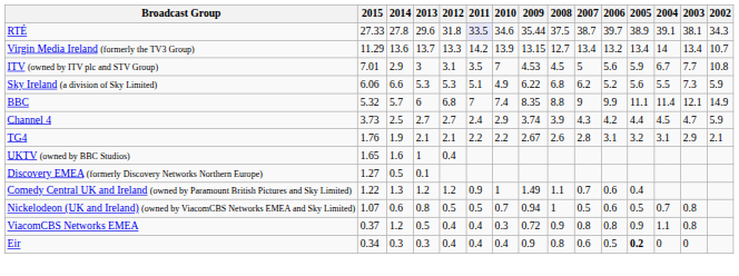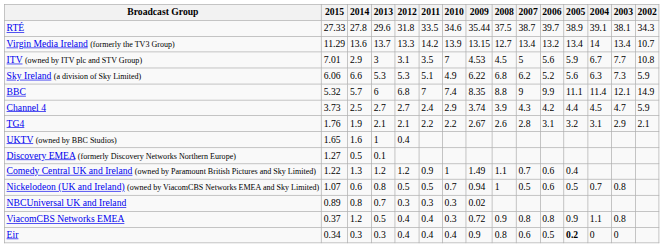 <table class="wikitable" style="font-size: 90%">
 <tr>
 <th>Broadcast Group</th>
 <th>2015</th>
 <th>2014</th>
 <th>2013</th>
 <th>2012</th>
 <th>2011</th>
 <th>2010</th>
 <th>2009</th>
 <th>2008</th>
 <th>2007</th>
 <th>2006</th>
 <th>2005</th>
 <th>2004</th>
 <th>2003</th>
 <th>2002</th>
 </tr>
 <tr>
 <td><a href='#'>RTÉ</a></td>
 <td>27.33</td>
 <td>27.8</td>
 <td>29.6</td>
 <td>31.8</td>
-<td style="background: lavender;">33.5</td>
+<td>33.5</td>
 <td>34.6</td>
 <td>35.44</td>
 <td>37.5</td>
 <td>38.7</td>
 <td>39.7</td>
 <td>38.9</td>
 <td>39.1</td>
 <td>38.1</td>
 <td>34.3</td>
 </tr>
 <tr>
 <td><a href='#'>Virgin Media Ireland</a> <small>(formerly the TV3 Group)</small></td>
 <td>11.29</td>
 <td>13.6</td>
 <td>13.7</td>
 <td>13.3</td>
 <td>14.2</td>
 <td>13.9</td>
 <td>13.15</td>
 <td>12.7</td>
 <td>13.4</td>
 <td>13.2</td>
 <td>13.4</td>
 <td>14</td>
 <td>13.4</td>
 <td>10.7</td>
 </tr>
 <tr>
 <td><a href='#'>ITV</a> <small>(owned by ITV plc and STV Group)</small></td>
 <td>7.01</td>
 <td>2.9</td>
 <td>3</td>
 <td>3.1</td>
 <td>3.5</td>
 <td>7</td>
 <td>4.53</td>
 <td>4.5</td>
 <td>5</td>
 <td>5.6</td>
 <td>5.9</td>
 <td>6.7</td>
 <td>7.7</td>
 <td>10.8</td>
 </tr>
 <tr>
 <td><a href='#'>Sky Ireland</a> <small>(a division of Sky Limited)</small></td>
 <td>6.06</td>
 <td>6.6</td>
 <td>5.3</td>
 <td>5.3</td>
 <td>5.1</td>
 <td>4.9</td>
 <td>6.22</td>
 <td>6.8</td>
 <td>6.2</td>
 <td>5.2</td>
 <td>5.6</td>
-<td>5.5</td>
+<td>6.3</td>
 <td>7.3</td>
 <td>5.9</td>
 </tr>
 <tr>
 <td><a href='#'>BBC</a></td>
 <td>5.32</td>
 <td>5.7</td>
 <td>6</td>
 <td>6.8</td>
 <td>7</td>
 <td>7.4</td>
 <td>8.35</td>
 <td>8.8</td>
 <td>9</td>
 <td>9.9</td>
 <td>11.1</td>
 <td>11.4</td>
 <td>12.1</td>
 <td>14.9</td>
 </tr>
 <tr>
 <td><a href='#'>Channel 4</a></td>
 <td>3.73</td>
 <td>2.5</td>
 <td>2.7</td>
 <td>2.7</td>
 <td>2.4</td>
 <td>2.9</td>
 <td>3.74</td>
 <td>3.9</td>
 <td>4.3</td>
 <td>4.2</td>
 <td>4.4</td>
 <td>4.5</td>
 <td>4.7</td>
 <td>5.9</td>
 </tr>
 <tr>
 <td><a href='#'>TG4</a></td>
 <td>1.76</td>
 <td>1.9</td>
 <td>2.1</td>
 <td>2.1</td>
 <td>2.2</td>
 <td>2.2</td>
 <td>2.67</td>
 <td>2.6</td>
 <td>2.8</td>
 <td>3.1</td>
 <td>3.2</td>
 <td>3.1</td>
 <td>2.9</td>
 <td>2.1</td>
 </tr>
 <tr>
 <td><a href='#'>UKTV</a> <small>(owned by BBC Studios)</small></td>
 <td>1.65</td>
 <td>1.6</td>
 <td>1</td>
 <td>0.4</td>
 <td></td>
 <td></td>
 <td></td>
 <td></td>
 <td></td>
 <td></td>
 <td></td>
 <td></td>
 <td></td>
 <td></td>
 </tr>
 <tr>
 <td><a href='#'>Discovery EMEA</a> <small>(formerly Discovery Networks Northern Europe)</small></td>
 <td>1.27</td>
 <td>0.5</td>
 <td>0.1</td>
 <td></td>
 <td></td>
 <td></td>
 <td></td>
 <td></td>
 <td></td>
 <td></td>
 <td></td>
 <td></td>
 <td></td>
 <td></td>
 </tr>
 <tr>
 <td><a href='#'>Comedy Central UK and Ireland</a> <small>(owned by Paramount British Pictures and Sky Limited)</small></td>
 <td>1.22</td>
 <td>1.3</td>
 <td>1.2</td>
 <td>1.2</td>
 <td>0.9</td>
 <td>1</td>
 <td>1.49</td>
 <td>1.1</td>
 <td>0.7</td>
 <td>0.6</td>
 <td>0.4</td>
 <td></td>
 <td></td>
 <td></td>
 </tr>
 <tr>
 <td><a href='#'>Nickelodeon (UK and Ireland)</a> <small>(owned by ViacomCBS Networks EMEA and Sky Limited)</small></td>
 <td>1.07</td>
 <td>0.6</td>
 <td>0.8</td>
 <td>0.5</td>
 <td>0.5</td>
 <td>0.7</td>
 <td>0.94</td>
 <td>1</td>
 <td>0.5</td>
 <td>0.6</td>
 <td>0.5</td>
 <td>0.7</td>
 <td>0.8</td>
 <td></td>
 </tr>
 <tr>
+<td><a href='#'>NBCUniversal UK and Ireland</a></td>
+<td>0.89</td>
+<td>0.8</td>
+<td>0.7</td>
+<td>0.3</td>
+<td>0.3</td>
+<td>0.3</td>
+<td>0.02</td>
+<td></td>
+<td></td>
+<td></td>
+<td></td>
+<td></td>
+<td></td>
+<td></td>
+</tr>
+<tr>
 <td><a href='#'>ViacomCBS Networks EMEA</a></td>
 <td>0.37</td>
 <td>1.2</td>
 <td>0.5</td>
 <td>0.4</td>
 <td>0.4</td>
 <td>0.3</td>
 <td>0.72</td>
 <td>0.9</td>
 <td>0.8</td>
 <td>0.8</td>
 <td>0.9</td>
 <td>1.1</td>
 <td>0.8</td>
 <td></td>
 </tr>
 <tr>
 <td><a href='#'>Eir</a></td>
 <td>0.34</td>
 <td>0.3</td>
 <td>0.3</td>
 <td>0.4</td>
 <td>0.4</td>
 <td>0.4</td>
 <td>0.9</td>
 <td>0.8</td>
 <td>0.6</td>
 <td>0.5</td>
 <td><strong>0.2</strong></td>
 <td>0</td>
 <td>0</td>
 <td></td>
 </tr>
 </table>
